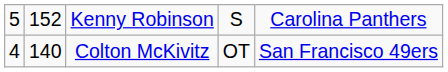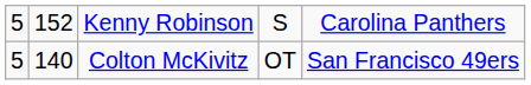 <table class="wikitable" style="text-align:center">
 <tr>
 <td>5</td>
 <td>152</td>
 <td><a href='#'>Kenny Robinson</a></td>
 <td>S</td>
 <td><a href='#'>Carolina Panthers</a></td>
 </tr>
 <tr>
-<td>4</td>
+<td>5</td>
 <td>140</td>
 <td><a href='#'>Colton McKivitz</a></td>
 <td>OT</td>
 <td><a href='#'>San Francisco 49ers</a></td>
 </tr>
 </table>
